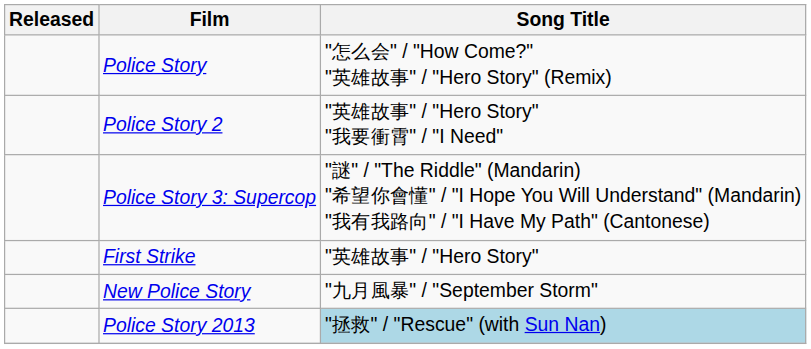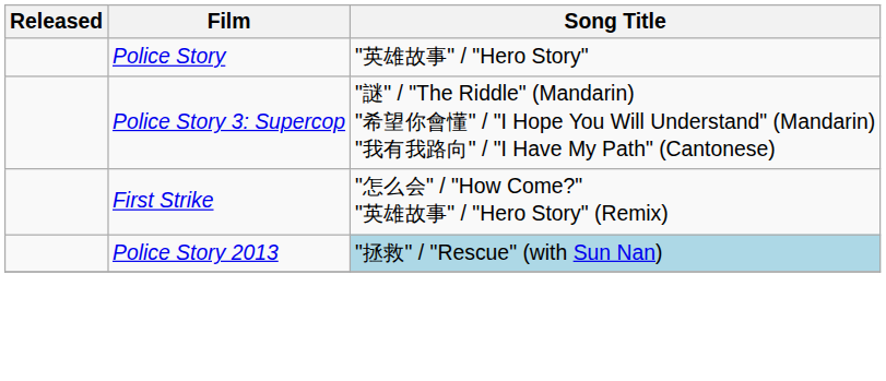 <table class="wikitable">
 <tr>
 <th><strong>Released</strong></th>
 <th><strong>Film</strong></th>
 <th><strong>Song Title</strong></th>
 </tr>
 <tr>
 <td></td>
 <td><em><a href='#'>Police Story</a></em></td>
-<td>"怎么会" / "How Come?" <br> "英雄故事" / "Hero Story" (Remix)</td>
-</tr>
-<tr>
-<td></td>
-<td><em><a href='#'>Police Story 2</a></em></td>
-<td>"英雄故事" / "Hero Story"<br> "我要衝霄" / "I Need"</td>
+<td>"英雄故事" / "Hero Story"</td>
 </tr>
 <tr>
 <td></td>
 <td><em><a href='#'>Police Story 3: Supercop</a></em></td>
 <td>"謎" / "The Riddle" (Mandarin)<br>"希望你會懂" / "I Hope You Will Understand" (Mandarin)<br>"我有我路向" / "I Have My Path" (Cantonese)</td>
 </tr>
 <tr>
 <td></td>
 <td><em><a href='#'>First Strike</a></em></td>
-<td>"英雄故事" / "Hero Story"</td>
-</tr>
-<tr>
-<td></td>
-<td><em><a href='#'>New Police Story</a></em></td>
-<td>"九月風暴" / "September Storm"</td>
+<td>"怎么会" / "How Come?" <br> "英雄故事" / "Hero Story" (Remix)</td>
 </tr>
 <tr>
 <td></td>
 <td><em><a href='#'>Police Story 2013</a></em></td>
 <td style="background: lightblue;">"拯救" / "Rescue" (with <a href='#'>Sun Nan</a>)</td>
 </tr>
 <tr>
 </tr>
 </table>
